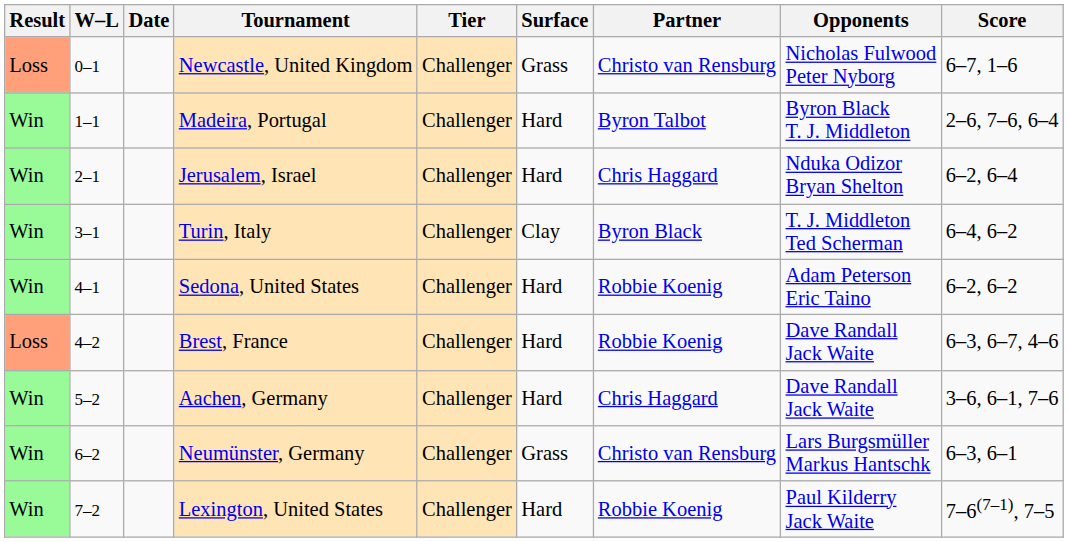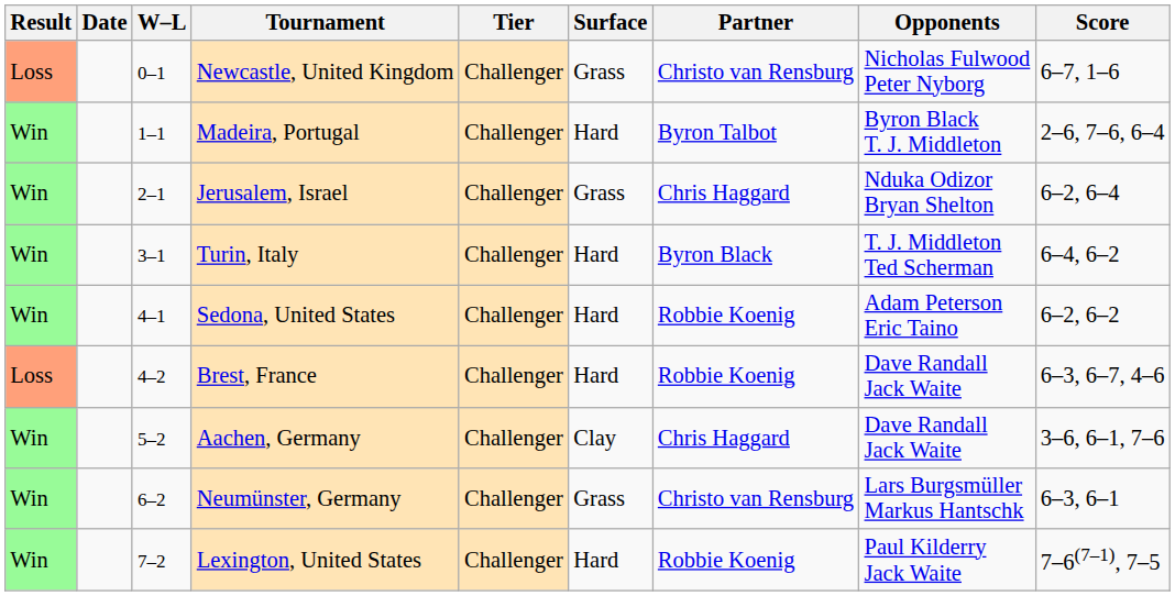 <table class="sortable wikitable">
 <tr>
 <th>Result</th>
+<th>Date</th>
 <th class="unsortable">W–L</th>
-<th>Date</th>
 <th>Tournament</th>
 <th>Tier</th>
 <th>Surface</th>
 <th>Partner</th>
 <th>Opponents</th>
 <th class="unsortable">Score</th>
 </tr>
 <tr>
 <td style="background:#ffa07a;">Loss</td>
+<td></td>
 <td><small>0–1</small></td>
-<td></td>
 <td style="background:moccasin;"><a href='#'>Newcastle</a>, United Kingdom</td>
 <td style="background:moccasin;">Challenger</td>
 <td>Grass</td>
 <td> <a href='#'>Christo van Rensburg</a></td>
 <td> <a href='#'>Nicholas Fulwood</a> <br>  <a href='#'>Peter Nyborg</a></td>
 <td>6–7, 1–6</td>
 </tr>
 <tr>
 <td style="background:#98fb98;">Win</td>
+<td></td>
 <td><small>1–1</small></td>
-<td></td>
 <td style="background:moccasin;"><a href='#'>Madeira</a>, Portugal</td>
 <td style="background:moccasin;">Challenger</td>
 <td>Hard</td>
 <td> <a href='#'>Byron Talbot</a></td>
 <td> <a href='#'>Byron Black</a> <br>  <a href='#'>T. J. Middleton</a></td>
 <td>2–6, 7–6, 6–4</td>
 </tr>
 <tr>
 <td style="background:#98fb98;">Win</td>
+<td></td>
 <td><small>2–1</small></td>
-<td></td>
 <td style="background:moccasin;"><a href='#'>Jerusalem</a>, Israel</td>
 <td style="background:moccasin;">Challenger</td>
-<td>Hard</td>
+<td>Grass</td>
 <td> <a href='#'>Chris Haggard</a></td>
 <td> <a href='#'>Nduka Odizor</a> <br>  <a href='#'>Bryan Shelton</a></td>
 <td>6–2, 6–4</td>
 </tr>
 <tr>
 <td style="background:#98fb98;">Win</td>
+<td></td>
 <td><small>3–1</small></td>
-<td></td>
 <td style="background:moccasin;"><a href='#'>Turin</a>, Italy</td>
 <td style="background:moccasin;">Challenger</td>
-<td>Clay</td>
+<td>Hard</td>
 <td> <a href='#'>Byron Black</a></td>
 <td> <a href='#'>T. J. Middleton</a> <br>  <a href='#'>Ted Scherman</a></td>
 <td>6–4, 6–2</td>
 </tr>
 <tr>
 <td style="background:#98fb98;">Win</td>
+<td></td>
 <td><small>4–1</small></td>
-<td></td>
 <td style="background:moccasin;"><a href='#'>Sedona</a>, United States</td>
 <td style="background:moccasin;">Challenger</td>
 <td>Hard</td>
 <td> <a href='#'>Robbie Koenig</a></td>
 <td> <a href='#'>Adam Peterson</a> <br>  <a href='#'>Eric Taino</a></td>
 <td>6–2, 6–2</td>
 </tr>
 <tr>
 <td style="background:#ffa07a;">Loss</td>
+<td></td>
 <td><small>4–2</small></td>
-<td></td>
 <td style="background:moccasin;"><a href='#'>Brest</a>, France</td>
 <td style="background:moccasin;">Challenger</td>
 <td>Hard</td>
 <td> <a href='#'>Robbie Koenig</a></td>
 <td> <a href='#'>Dave Randall</a> <br>  <a href='#'>Jack Waite</a></td>
 <td>6–3, 6–7, 4–6</td>
 </tr>
 <tr>
 <td style="background:#98fb98;">Win</td>
+<td></td>
 <td><small>5–2</small></td>
-<td></td>
 <td style="background:moccasin;"><a href='#'>Aachen</a>, Germany</td>
 <td style="background:moccasin;">Challenger</td>
-<td>Hard</td>
+<td>Clay</td>
 <td> <a href='#'>Chris Haggard</a></td>
 <td> <a href='#'>Dave Randall</a> <br>  <a href='#'>Jack Waite</a></td>
 <td>3–6, 6–1, 7–6</td>
 </tr>
 <tr>
 <td style="background:#98fb98;">Win</td>
+<td></td>
 <td><small>6–2</small></td>
-<td></td>
 <td style="background:moccasin;"><a href='#'>Neumünster</a>, Germany</td>
 <td style="background:moccasin;">Challenger</td>
 <td>Grass</td>
 <td> <a href='#'>Christo van Rensburg</a></td>
 <td> <a href='#'>Lars Burgsmüller</a> <br>  <a href='#'>Markus Hantschk</a></td>
 <td>6–3, 6–1</td>
 </tr>
 <tr>
 <td style="background:#98fb98;">Win</td>
+<td></td>
 <td><small>7–2</small></td>
-<td></td>
 <td style="background:moccasin;"><a href='#'>Lexington</a>, United States</td>
 <td style="background:moccasin;">Challenger</td>
 <td>Hard</td>
 <td> <a href='#'>Robbie Koenig</a></td>
 <td> <a href='#'>Paul Kilderry</a> <br>  <a href='#'>Jack Waite</a></td>
 <td>7–6<sup>(7–1)</sup>, 7–5</td>
 </tr>
 </table>
